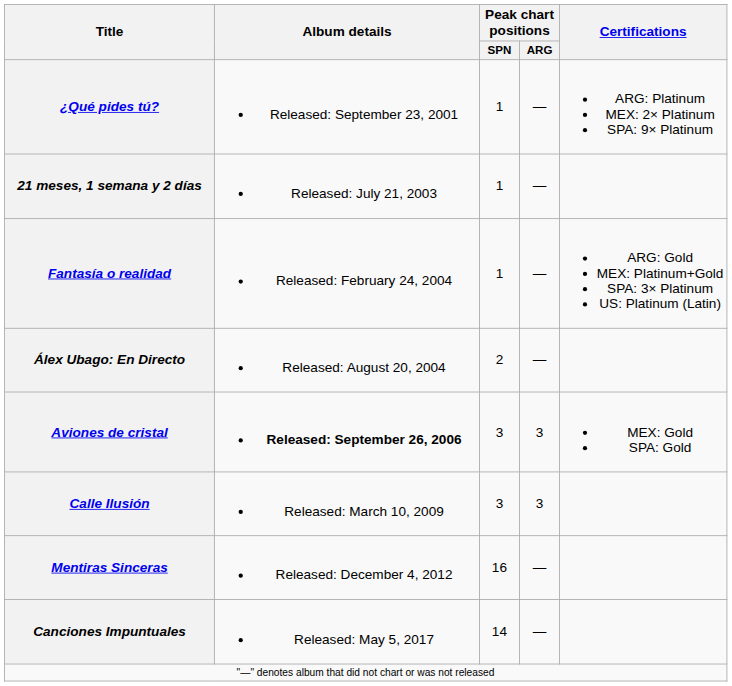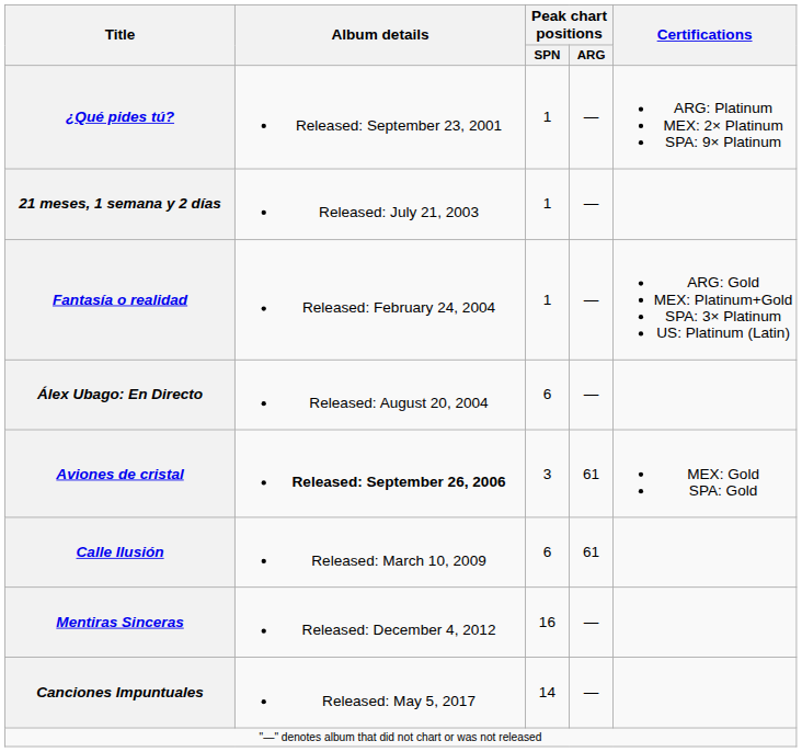 <table class="wikitable plainrowheaders" style="text-align:center;" border="1">
 <tr>
 <th scope="col" rowspan="2" style="width:15em;">Title</th>
 <th scope="col" rowspan="2" style="width:19em;">Album details</th>
 <th scope="col" colspan="2">Peak chart positions</th>
 <th scope="col" rowspan="2"><a href='#'>Certifications</a></th>
 </tr>
 <tr>
 <th scope="col" style="width:3em;font-size:85%;">SPN<br></th>
 <th scope="col" style="width:3em;font-size:85%;">ARG<br></th>
 </tr>
 <tr>
 <th scope="row"><em><a href='#'>¿Qué pides tú?</a></em></th>
 <td><br><ul><li>Released: September 23, 2001</li></ul></td>
 <td>1</td>
 <td>—</td>
 <td><br><ul><li>ARG: Platinum</li><li>MEX: 2× Platinum</li><li>SPA: 9× Platinum</li></ul></td>
 </tr>
 <tr>
 <th scope="row"><em>21 meses, 1 semana y 2 días</em></th>
 <td><br><ul><li>Released: July 21, 2003</li></ul></td>
 <td>1</td>
 <td>—</td>
 <td></td>
 </tr>
 <tr>
 <th scope="row"><em><a href='#'>Fantasía o realidad</a></em></th>
 <td><br><ul><li>Released: February 24, 2004</li></ul></td>
 <td>1</td>
 <td>—</td>
 <td><br><ul><li>ARG: Gold</li><li>MEX: Platinum+Gold</li><li>SPA: 3× Platinum</li><li>US: Platinum (Latin)</li></ul></td>
 </tr>
 <tr>
 <th scope="row"><em>Álex Ubago: En Directo</em></th>
 <td><br><ul><li>Released: August 20, 2004</li></ul></td>
-<td>2</td>
+<td>6</td>
 <td>—</td>
 <td></td>
 </tr>
 <tr>
 <th scope="row"><em><a href='#'>Aviones de cristal</a></em></th>
 <td><strong><br><ul><li>Released: September 26, 2006</li></ul></strong></td>
 <td>3</td>
-<td>3</td>
+<td>61</td>
 <td><br><ul><li>MEX: Gold</li><li>SPA: Gold</li></ul></td>
 </tr>
 <tr>
 <th scope="row"><em><a href='#'>Calle Ilusión</a></em></th>
 <td><br><ul><li>Released: March 10, 2009</li></ul></td>
-<td>3</td>
-<td>3</td>
+<td>6</td>
+<td>61</td>
 <td></td>
 </tr>
 <tr>
 <th scope="row"><em><a href='#'>Mentiras Sinceras</a></em></th>
 <td><br><ul><li>Released: December 4, 2012</li></ul></td>
 <td>16</td>
 <td>—</td>
 <td></td>
 </tr>
 <tr>
 <th scope="row"><em>Canciones Impuntuales</em></th>
 <td><br><ul><li>Released: May 5, 2017</li></ul></td>
 <td>14<br></td>
 <td>—</td>
 <td></td>
 </tr>
 <tr>
 <td colspan="14" style="font-size:9pt">"—" denotes album that did not chart or was not released</td>
 </tr>
 </table>
